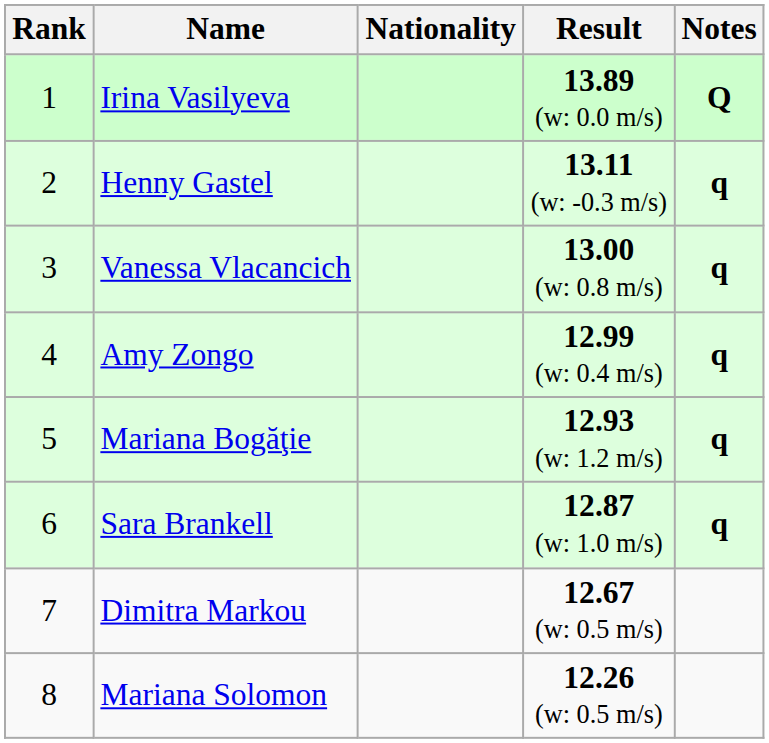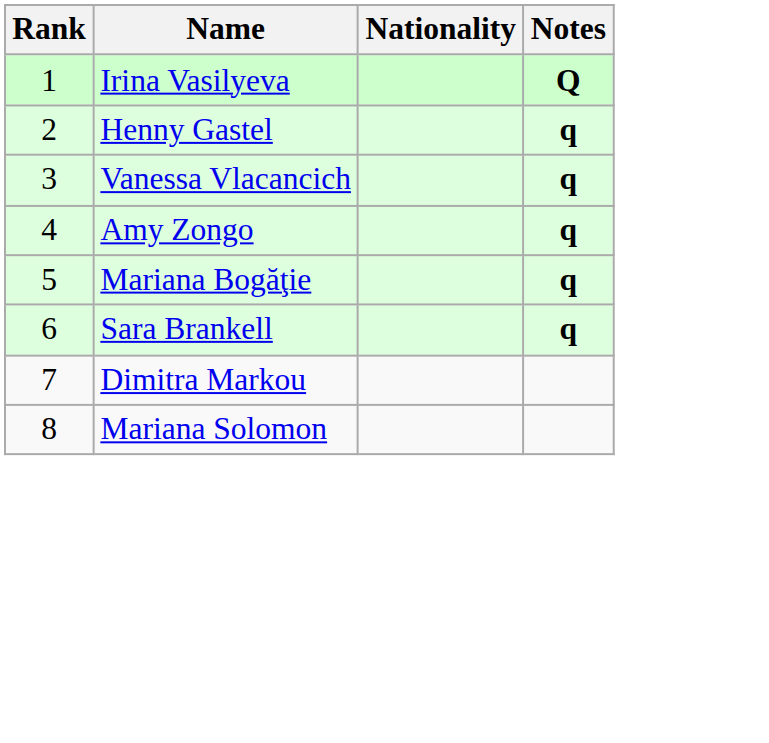 <table class="wikitable sortable" style="text-align:center">
 <tr>
 <th>Rank</th>
 <th>Name</th>
 <th>Nationality</th>
-<th>Result</th>
 <th>Notes</th>
 </tr>
 <tr bgcolor=ccffcc>
 <td>1</td>
 <td align=left><a href='#'>Irina Vasilyeva</a></td>
 <td align=left></td>
-<td><strong>13.89</strong><br><small>(w: 0.0 m/s)</small></td>
 <td><strong>Q</strong></td>
 </tr>
 <tr bgcolor=ddffdd>
 <td>2</td>
 <td align=left><a href='#'>Henny Gastel</a></td>
 <td align=left></td>
-<td><strong>13.11</strong><br><small>(w: -0.3 m/s)</small></td>
 <td><strong>q</strong></td>
 </tr>
 <tr bgcolor=ddffdd>
 <td>3</td>
 <td align=left><a href='#'>Vanessa Vlacancich</a></td>
 <td align=left></td>
-<td><strong>13.00</strong><br><small>(w: 0.8 m/s)</small></td>
 <td><strong>q</strong></td>
 </tr>
 <tr bgcolor=ddffdd>
 <td>4</td>
 <td align=left><a href='#'>Amy Zongo</a></td>
 <td align=left></td>
-<td><strong>12.99</strong><br><small>(w: 0.4 m/s)</small></td>
 <td><strong>q</strong></td>
 </tr>
 <tr bgcolor=ddffdd>
 <td>5</td>
 <td align=left><a href='#'>Mariana Bogăţie</a></td>
 <td align=left></td>
-<td><strong>12.93</strong><br><small>(w: 1.2 m/s)</small></td>
 <td><strong>q</strong></td>
 </tr>
 <tr bgcolor=ddffdd>
 <td>6</td>
 <td align=left><a href='#'>Sara Brankell</a></td>
 <td align=left></td>
-<td><strong>12.87</strong><br><small>(w: 1.0 m/s)</small></td>
 <td><strong>q</strong></td>
 </tr>
 <tr>
 <td>7</td>
 <td align=left><a href='#'>Dimitra Markou</a></td>
 <td align=left></td>
-<td><strong>12.67</strong><br><small>(w: 0.5 m/s)</small></td>
 <td></td>
 </tr>
 <tr>
 <td>8</td>
 <td align=left><a href='#'>Mariana Solomon</a></td>
 <td align=left></td>
-<td><strong>12.26</strong><br><small>(w: 0.5 m/s)</small></td>
 <td></td>
 </tr>
 </table>
